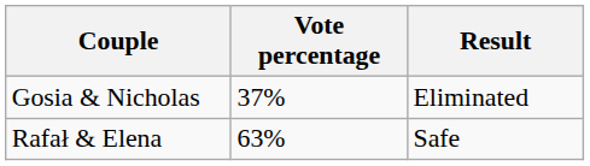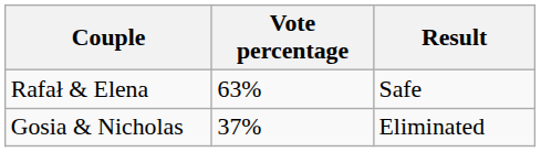 <table class="wikitable">
 <tr>
 <th style="width:130px;">Couple</th>
 <th style="width:100px;">Vote percentage</th>
 <th style="width:100px;">Result</th>
 </tr>
 <tr>
+<td>Rafał & Elena</td>
+<td>63%</td>
+<td>Safe</td>
+</tr>
+<tr>
 <td>Gosia & Nicholas</td>
 <td>37%</td>
 <td>Eliminated</td>
 </tr>
-<tr>
-<td>Rafał & Elena</td>
-<td>63%</td>
-<td>Safe</td>
-</tr>
 </table>
